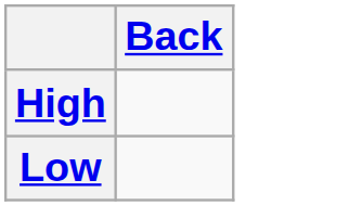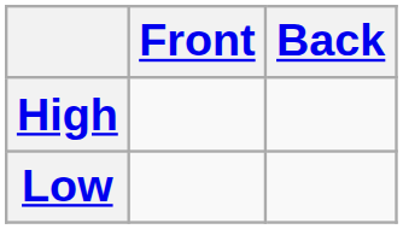 <table class="wikitable" style="text-align: center;">
 <tr>
 <th></th>
+<th><a href='#'>Front</a></th>
 <th><a href='#'>Back</a></th>
 </tr>
 <tr>
 <th><a href='#'>High</a></th>
 <td>   </td>
+<td>   </td>
 </tr>
 <tr>
 <th><a href='#'>Low</a></th>
 <td>   </td>
+<td>   </td>
 </tr>
 </table>
